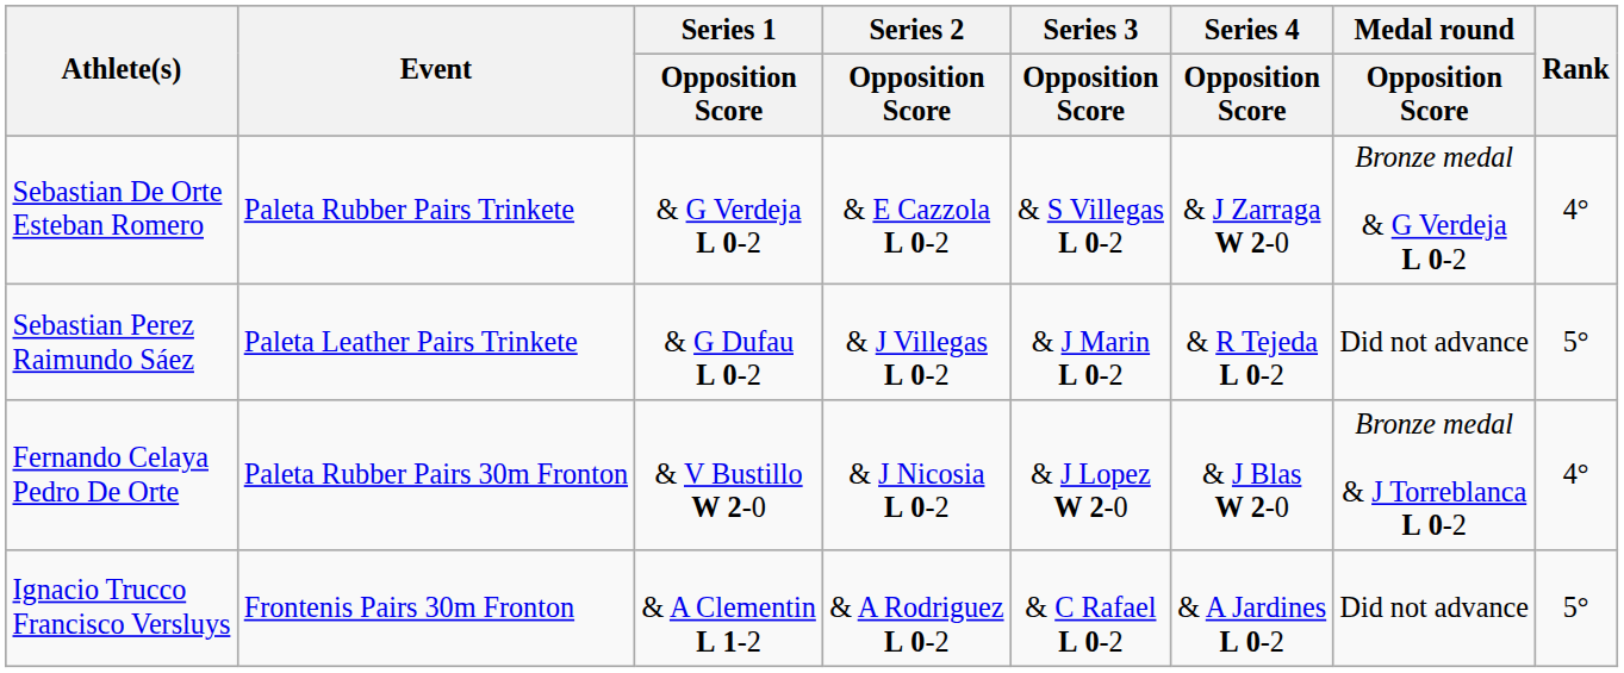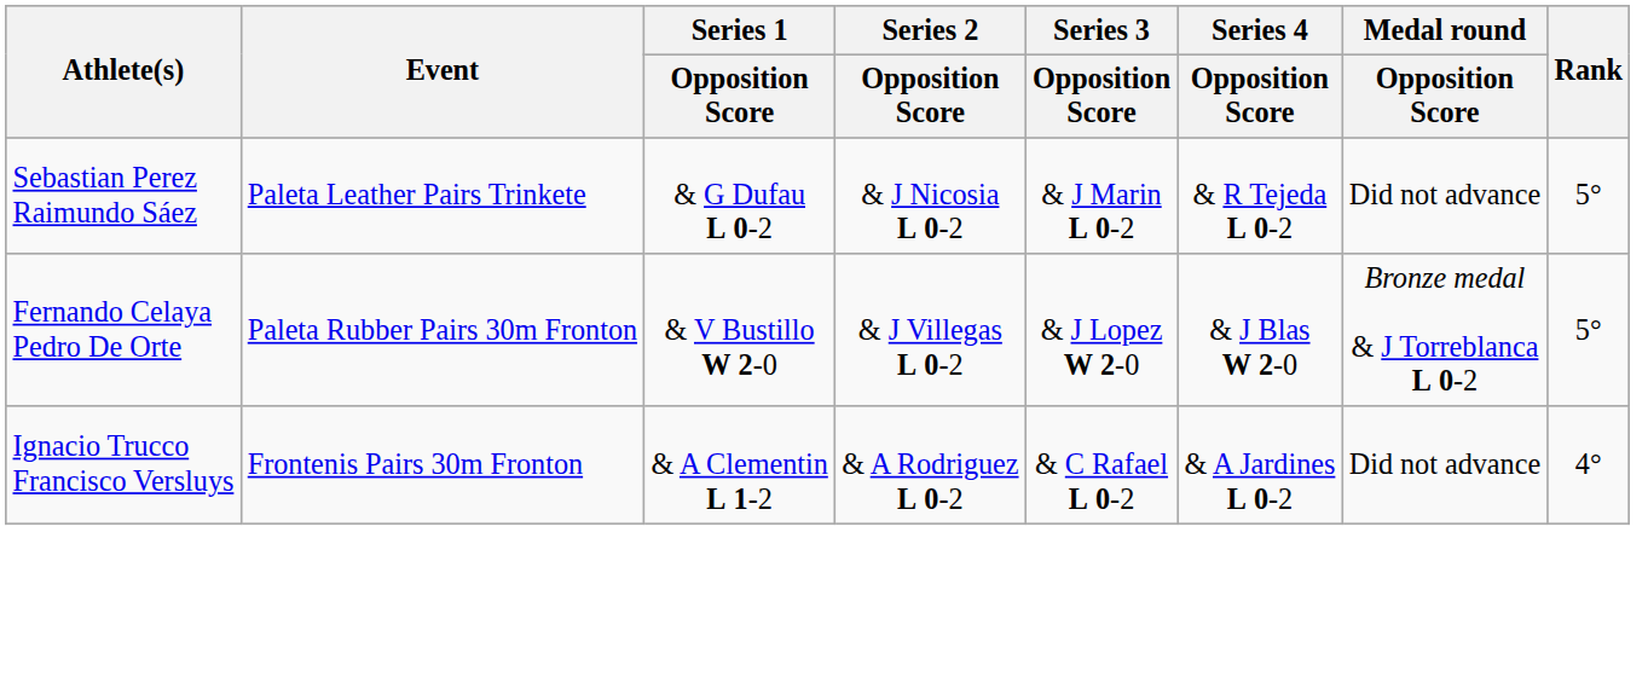 <table class="wikitable" style="font-size:90%">
 <tr>
 <th rowspan="2">Athlete(s)</th>
 <th rowspan="2">Event</th>
 <th>Series 1</th>
 <th>Series 2</th>
 <th>Series 3</th>
 <th>Series 4</th>
 <th>Medal round</th>
 <th rowspan="2">Rank</th>
 </tr>
 <tr>
 <th>Opposition <br> Score</th>
 <th>Opposition <br> Score</th>
 <th>Opposition <br> Score</th>
 <th>Opposition <br> Score</th>
 <th>Opposition <br> Score</th>
 </tr>
 <tr>
-<td><a href='#'>Sebastian De Orte</a><br><a href='#'>Esteban Romero</a></td>
-<td><a href='#'>Paleta Rubber Pairs Trinkete</a></td>
-<td align=center><br>& <a href='#'>G Verdeja</a><br> <strong>L</strong> <strong>0</strong>-2</td>
-<td align=center><br>& <a href='#'>E Cazzola</a><br> <strong>L</strong> <strong>0</strong>-2</td>
-<td align=center><br>& <a href='#'>S Villegas</a><br> <strong>L</strong> <strong>0</strong>-2</td>
-<td align=center><br>& <a href='#'>J Zarraga</a><br> <strong>W</strong> <strong>2</strong>-0</td>
-<td align=center><em>Bronze medal</em><br><br>& <a href='#'>G Verdeja</a><br> <strong>L</strong> <strong>0</strong>-2</td>
-<td align=center>4°</td>
-</tr>
-<tr>
 <td><a href='#'>Sebastian Perez</a><br><a href='#'>Raimundo Sáez</a></td>
 <td><a href='#'>Paleta Leather Pairs Trinkete</a></td>
 <td align=center><br>& <a href='#'>G Dufau</a><br> <strong>L</strong> <strong>0</strong>-2</td>
-<td align=center><br>& <a href='#'>J Villegas</a><br> <strong>L</strong> <strong>0</strong>-2</td>
+<td align=center><br>& <a href='#'>J Nicosia</a><br> <strong>L</strong> <strong>0</strong>-2</td>
 <td align=center><br>& <a href='#'>J Marin</a><br> <strong>L</strong> <strong>0</strong>-2</td>
 <td align=center><br>& <a href='#'>R Tejeda</a><br> <strong>L</strong> <strong>0</strong>-2</td>
 <td align=center>Did not advance</td>
 <td align=center>5°</td>
 </tr>
 <tr>
 <td><a href='#'>Fernando Celaya</a><br><a href='#'>Pedro De Orte</a></td>
 <td><a href='#'>Paleta Rubber Pairs 30m Fronton</a></td>
 <td align=center><br>& <a href='#'>V Bustillo</a><br> <strong>W</strong> <strong>2</strong>-0</td>
-<td align=center><br>& <a href='#'>J Nicosia</a><br> <strong>L</strong> <strong>0</strong>-2</td>
+<td align=center><br>& <a href='#'>J Villegas</a><br> <strong>L</strong> <strong>0</strong>-2</td>
 <td align=center><br>& <a href='#'>J Lopez</a><br> <strong>W</strong> <strong>2</strong>-0</td>
 <td align=center><br>& <a href='#'>J Blas</a><br> <strong>W</strong> <strong>2</strong>-0</td>
 <td align=center><em>Bronze medal</em><br><br>& <a href='#'>J Torreblanca</a><br> <strong>L</strong> <strong>0</strong>-2</td>
-<td align=center>4°</td>
+<td align=center>5°</td>
 </tr>
 <tr>
 <td><a href='#'>Ignacio Trucco</a><br><a href='#'>Francisco Versluys</a></td>
 <td><a href='#'>Frontenis Pairs 30m Fronton</a></td>
 <td align=center><br>& <a href='#'>A Clementin</a><br> <strong>L</strong> <strong>1</strong>-2</td>
 <td align=center><br>& <a href='#'>A Rodriguez</a><br> <strong>L</strong> <strong>0</strong>-2</td>
 <td align=center><br>& <a href='#'>C Rafael</a><br> <strong>L</strong> <strong>0</strong>-2</td>
 <td align=center><br>& <a href='#'>A Jardines</a><br> <strong>L</strong> <strong>0</strong>-2</td>
 <td align=center>Did not advance</td>
-<td align=center>5°</td>
+<td align=center>4°</td>
 </tr>
 </table>
